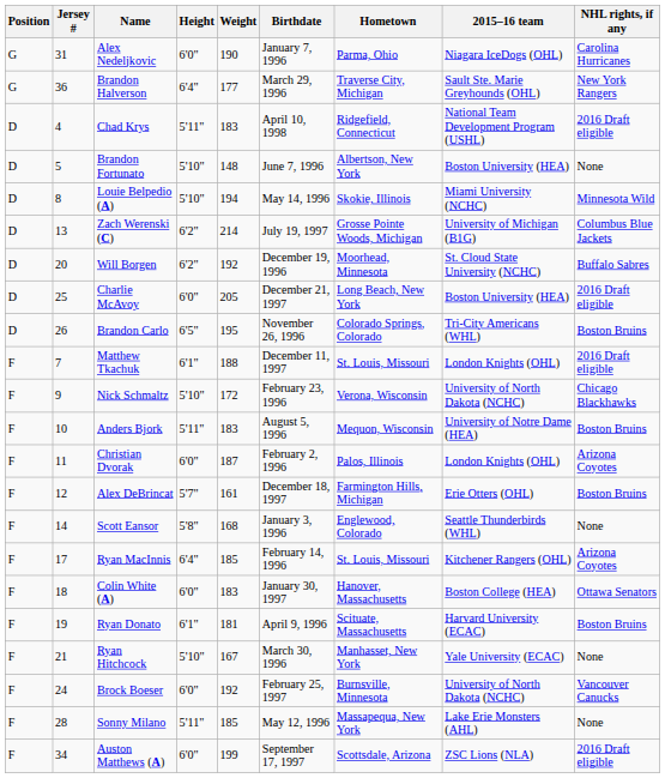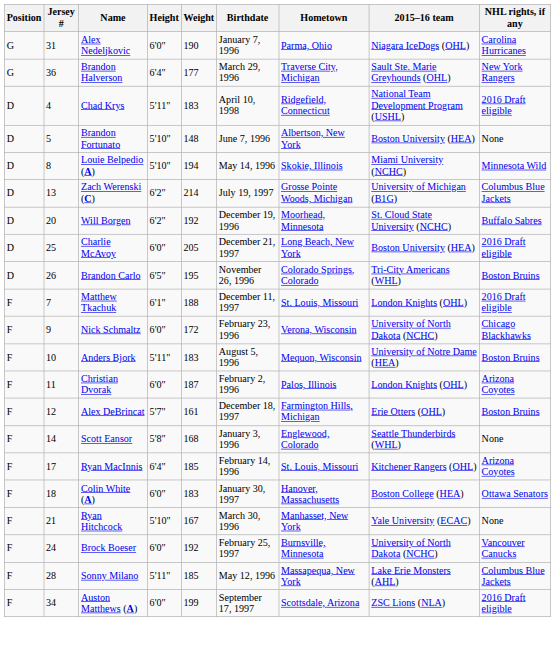 <table class="wikitable sortable">
 <tr>
 <th>Position</th>
 <th>Jersey #</th>
 <th>Name</th>
 <th>Height</th>
 <th>Weight</th>
 <th>Birthdate</th>
 <th>Hometown</th>
 <th>2015–16 team</th>
 <th>NHL rights, if any</th>
 </tr>
 <tr>
 <td>G</td>
 <td>31</td>
 <td><a href='#'>Alex Nedeljkovic</a></td>
 <td>6'0"</td>
 <td>190</td>
 <td>January 7, 1996</td>
 <td><a href='#'>Parma, Ohio</a></td>
 <td><a href='#'>Niagara IceDogs</a> (<a href='#'>OHL</a>)</td>
 <td><a href='#'>Carolina Hurricanes</a></td>
 </tr>
 <tr>
 <td>G</td>
 <td>36</td>
 <td><a href='#'>Brandon Halverson</a></td>
 <td>6'4"</td>
 <td>177</td>
 <td>March 29, 1996</td>
 <td><a href='#'>Traverse City, Michigan</a></td>
 <td><a href='#'>Sault Ste. Marie Greyhounds</a> (<a href='#'>OHL</a>)</td>
 <td><a href='#'>New York Rangers</a></td>
 </tr>
 <tr>
 <td>D</td>
 <td>4</td>
 <td><a href='#'>Chad Krys</a></td>
 <td>5'11"</td>
 <td>183</td>
 <td>April 10, 1998</td>
 <td><a href='#'>Ridgefield, Connecticut</a></td>
 <td><a href='#'>National Team Development Program</a> (<a href='#'>USHL</a>)</td>
 <td><a href='#'>2016 Draft eligible</a></td>
 </tr>
 <tr>
 <td>D</td>
 <td>5</td>
 <td><a href='#'>Brandon Fortunato</a></td>
 <td>5'10"</td>
 <td>148</td>
 <td>June 7, 1996</td>
 <td><a href='#'>Albertson, New York</a></td>
 <td><a href='#'>Boston University</a> (<a href='#'>HEA</a>)</td>
 <td>None</td>
 </tr>
 <tr>
 <td>D</td>
 <td>8</td>
 <td><a href='#'>Louie Belpedio</a> (<strong><a href='#'>A</a></strong>)</td>
 <td>5'10"</td>
 <td>194</td>
 <td>May 14, 1996</td>
 <td><a href='#'>Skokie, Illinois</a></td>
 <td><a href='#'>Miami University</a> (<a href='#'>NCHC</a>)</td>
 <td><a href='#'>Minnesota Wild</a></td>
 </tr>
 <tr>
 <td>D</td>
 <td>13</td>
 <td><a href='#'>Zach Werenski</a> (<strong><a href='#'>C</a></strong>)</td>
 <td>6'2"</td>
 <td>214</td>
 <td>July 19, 1997</td>
 <td><a href='#'>Grosse Pointe Woods, Michigan</a></td>
 <td><a href='#'>University of Michigan</a> (<a href='#'>B1G</a>)</td>
 <td><a href='#'>Columbus Blue Jackets</a></td>
 </tr>
 <tr>
 <td>D</td>
 <td>20</td>
 <td><a href='#'>Will Borgen</a></td>
 <td>6'2"</td>
 <td>192</td>
 <td>December 19, 1996</td>
 <td><a href='#'>Moorhead, Minnesota</a></td>
 <td><a href='#'>St. Cloud State University</a> (<a href='#'>NCHC</a>)</td>
 <td><a href='#'>Buffalo Sabres</a></td>
 </tr>
 <tr>
 <td>D</td>
 <td>25</td>
 <td><a href='#'>Charlie McAvoy</a></td>
 <td>6'0"</td>
 <td>205</td>
 <td>December 21, 1997</td>
 <td><a href='#'>Long Beach, New York</a></td>
 <td><a href='#'>Boston University</a> (<a href='#'>HEA</a>)</td>
 <td><a href='#'>2016 Draft eligible</a></td>
 </tr>
 <tr>
 <td>D</td>
 <td>26</td>
 <td><a href='#'>Brandon Carlo</a></td>
 <td>6'5"</td>
 <td>195</td>
 <td>November 26, 1996</td>
 <td><a href='#'>Colorado Springs, Colorado</a></td>
 <td><a href='#'>Tri-City Americans</a> (<a href='#'>WHL</a>)</td>
 <td><a href='#'>Boston Bruins</a></td>
 </tr>
 <tr>
 <td>F</td>
 <td>7</td>
 <td><a href='#'>Matthew Tkachuk</a></td>
 <td>6'1"</td>
 <td>188</td>
 <td>December 11, 1997</td>
 <td><a href='#'>St. Louis, Missouri</a></td>
 <td><a href='#'>London Knights</a> (<a href='#'>OHL</a>)</td>
 <td><a href='#'>2016 Draft eligible</a></td>
 </tr>
 <tr>
 <td>F</td>
 <td>9</td>
 <td><a href='#'>Nick Schmaltz</a></td>
-<td>5'10"</td>
+<td>6'0"</td>
 <td>172</td>
 <td>February 23, 1996</td>
 <td><a href='#'>Verona, Wisconsin</a></td>
 <td><a href='#'>University of North Dakota</a> (<a href='#'>NCHC</a>)</td>
 <td><a href='#'>Chicago Blackhawks</a></td>
 </tr>
 <tr>
 <td>F</td>
 <td>10</td>
 <td><a href='#'>Anders Bjork</a></td>
 <td>5'11"</td>
 <td>183</td>
 <td>August 5, 1996</td>
 <td><a href='#'>Mequon, Wisconsin</a></td>
 <td><a href='#'>University of Notre Dame</a> (<a href='#'>HEA</a>)</td>
 <td><a href='#'>Boston Bruins</a></td>
 </tr>
 <tr>
 <td>F</td>
 <td>11</td>
 <td><a href='#'>Christian Dvorak</a></td>
 <td>6'0"</td>
 <td>187</td>
 <td>February 2, 1996</td>
 <td><a href='#'>Palos, Illinois</a></td>
 <td><a href='#'>London Knights</a> (<a href='#'>OHL</a>)</td>
 <td><a href='#'>Arizona Coyotes</a></td>
 </tr>
 <tr>
 <td>F</td>
 <td>12</td>
 <td><a href='#'>Alex DeBrincat</a></td>
 <td>5'7"</td>
 <td>161</td>
 <td>December 18, 1997</td>
 <td><a href='#'>Farmington Hills, Michigan</a></td>
 <td><a href='#'>Erie Otters</a> (<a href='#'>OHL</a>)</td>
 <td><a href='#'>Boston Bruins</a></td>
 </tr>
 <tr>
 <td>F</td>
 <td>14</td>
 <td><a href='#'>Scott Eansor</a></td>
 <td>5'8"</td>
 <td>168</td>
 <td>January 3, 1996</td>
 <td><a href='#'>Englewood, Colorado</a></td>
 <td><a href='#'>Seattle Thunderbirds</a> (<a href='#'>WHL</a>)</td>
 <td>None</td>
 </tr>
 <tr>
 <td>F</td>
 <td>17</td>
 <td><a href='#'>Ryan MacInnis</a></td>
 <td>6'4"</td>
 <td>185</td>
 <td>February 14, 1996</td>
 <td><a href='#'>St. Louis, Missouri</a></td>
 <td><a href='#'>Kitchener Rangers</a> (<a href='#'>OHL</a>)</td>
 <td><a href='#'>Arizona Coyotes</a></td>
 </tr>
 <tr>
 <td>F</td>
 <td>18</td>
 <td><a href='#'>Colin White</a> (<strong><a href='#'>A</a></strong>)</td>
 <td>6'0"</td>
 <td>183</td>
 <td>January 30, 1997</td>
 <td><a href='#'>Hanover, Massachusetts</a></td>
 <td><a href='#'>Boston College</a> (<a href='#'>HEA</a>)</td>
 <td><a href='#'>Ottawa Senators</a></td>
 </tr>
 <tr>
 <td>F</td>
-<td>19</td>
-<td><a href='#'>Ryan Donato</a></td>
-<td>6'1"</td>
-<td>181</td>
-<td>April 9, 1996</td>
-<td><a href='#'>Scituate, Massachusetts</a></td>
-<td><a href='#'>Harvard University</a> (<a href='#'>ECAC</a>)</td>
-<td><a href='#'>Boston Bruins</a></td>
-</tr>
-<tr>
-<td>F</td>
 <td>21</td>
 <td><a href='#'>Ryan Hitchcock</a></td>
 <td>5'10"</td>
 <td>167</td>
 <td>March 30, 1996</td>
 <td><a href='#'>Manhasset, New York</a></td>
 <td><a href='#'>Yale University</a> (<a href='#'>ECAC</a>)</td>
 <td>None</td>
 </tr>
 <tr>
 <td>F</td>
 <td>24</td>
 <td><a href='#'>Brock Boeser</a></td>
 <td>6'0"</td>
 <td>192</td>
 <td>February 25, 1997</td>
 <td><a href='#'>Burnsville, Minnesota</a></td>
 <td><a href='#'>University of North Dakota</a> (<a href='#'>NCHC</a>)</td>
 <td><a href='#'>Vancouver Canucks</a></td>
 </tr>
 <tr>
 <td>F</td>
 <td>28</td>
 <td><a href='#'>Sonny Milano</a></td>
 <td>5'11"</td>
 <td>185</td>
 <td>May 12, 1996</td>
 <td><a href='#'>Massapequa, New York</a></td>
 <td><a href='#'>Lake Erie Monsters</a> (<a href='#'>AHL</a>)</td>
-<td>None</td>
+<td><a href='#'>Columbus Blue Jackets</a></td>
 </tr>
 <tr>
 <td>F</td>
 <td>34</td>
 <td><a href='#'>Auston Matthews</a> (<strong><a href='#'>A</a></strong>)</td>
 <td>6'0"</td>
 <td>199</td>
 <td>September 17, 1997</td>
 <td><a href='#'>Scottsdale, Arizona</a></td>
 <td><a href='#'>ZSC Lions</a> (<a href='#'>NLA</a>)</td>
 <td><a href='#'>2016 Draft eligible</a></td>
 </tr>
 </table>
